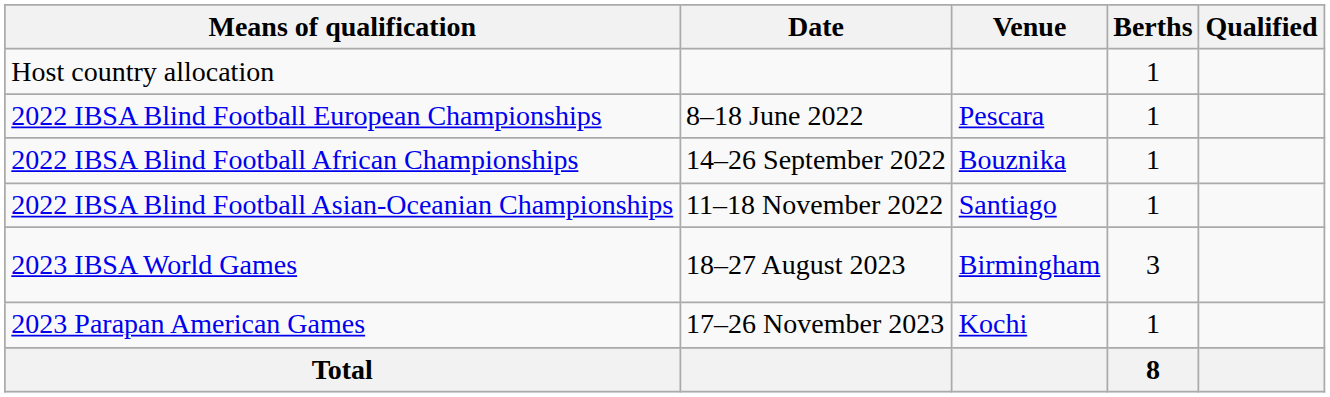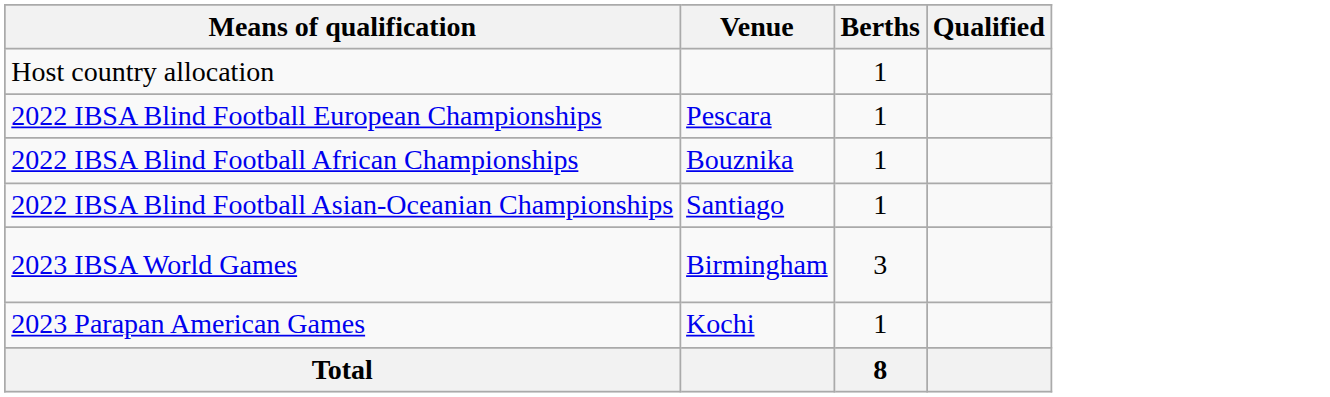 <table class="wikitable">
 <tr>
 <th>Means of qualification</th>
-<th>Date</th>
 <th>Venue</th>
 <th>Berths</th>
 <th>Qualified</th>
 </tr>
 <tr>
 <td>Host country allocation</td>
 <td></td>
-<td></td>
 <td align=center>1</td>
 <td></td>
 </tr>
 <tr>
 <td><a href='#'>2022 IBSA Blind Football European Championships</a></td>
-<td>8–18 June 2022</td>
 <td> <a href='#'>Pescara</a></td>
 <td align=center>1</td>
 <td><br></td>
 </tr>
 <tr>
 <td><a href='#'>2022 IBSA Blind Football African Championships</a></td>
-<td>14–26 September 2022</td>
 <td> <a href='#'>Bouznika</a></td>
 <td align=center>1</td>
 <td><br></td>
 </tr>
 <tr>
 <td><a href='#'>2022 IBSA Blind Football Asian-Oceanian Championships</a></td>
-<td>11–18 November 2022</td>
 <td> <a href='#'>Santiago</a></td>
 <td align=center>1</td>
 <td></td>
 </tr>
 <tr>
 <td><a href='#'>2023 IBSA World Games</a></td>
-<td>18–27 August 2023</td>
 <td> <a href='#'>Birmingham</a></td>
 <td align=center>3</td>
 <td><br><br></td>
 </tr>
 <tr>
 <td><a href='#'>2023 Parapan American Games</a></td>
-<td>17–26 November 2023</td>
 <td> <a href='#'>Kochi</a></td>
 <td align=center>1</td>
 <td></td>
 </tr>
 <tr>
 <th>Total</th>
 <th></th>
-<th></th>
 <th>8</th>
 <th></th>
 </tr>
 </table>
